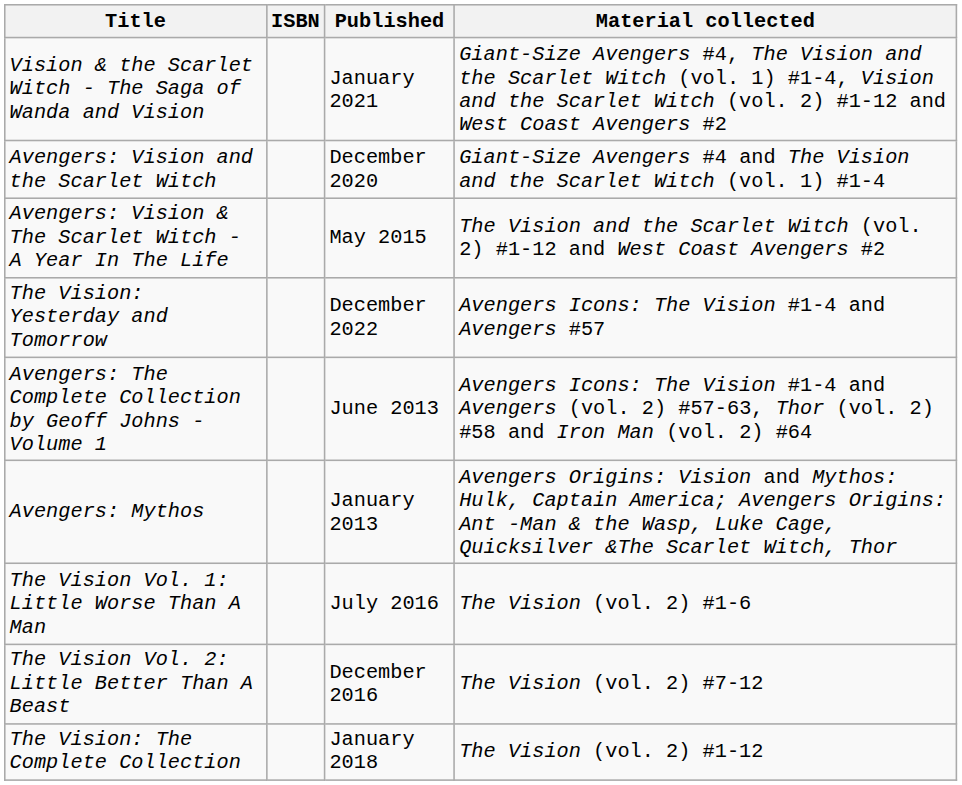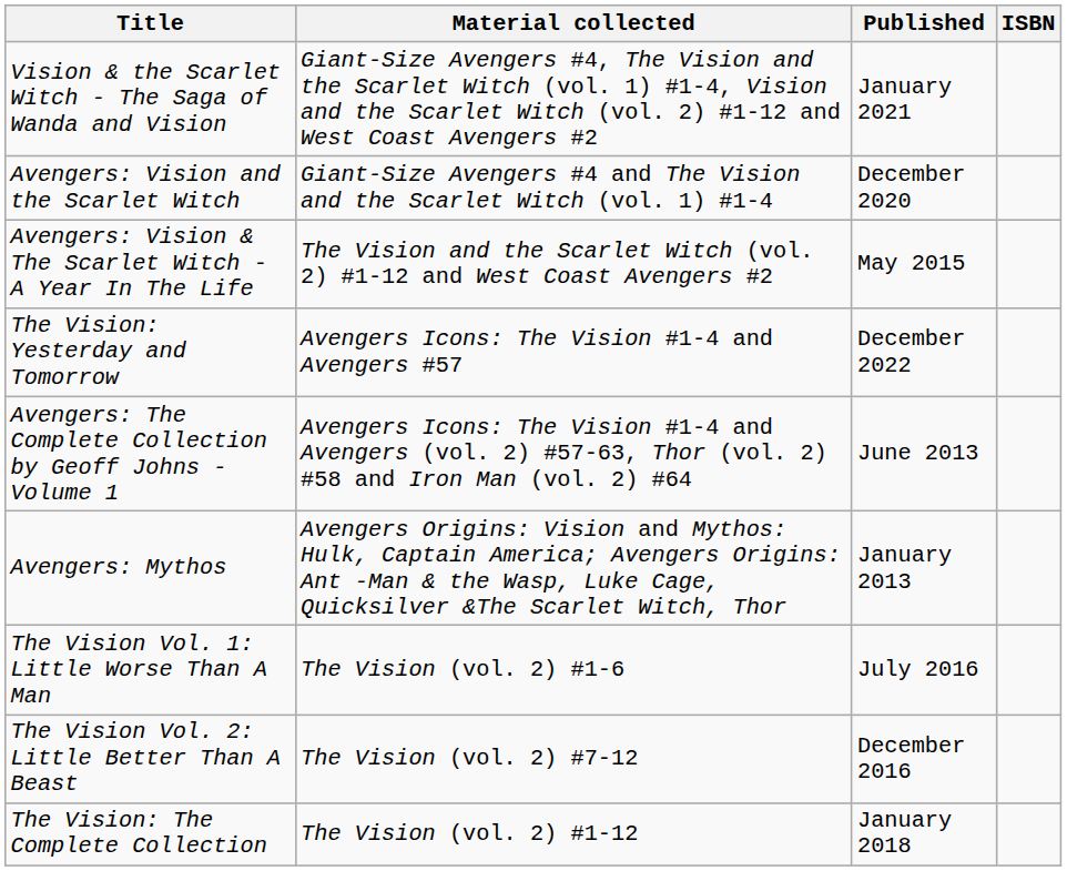 <table class="wikitable">
 <tr>
 <th>Title</th>
+<th>Material collected</th>
+<th>Published</th>
 <th>ISBN</th>
-<th>Published</th>
-<th>Material collected</th>
 </tr>
 <tr>
 <td><em>Vision & the Scarlet Witch - The Saga of Wanda and Vision</em></td>
+<td><em>Giant-Size Avengers</em> #4, <em>The Vision and the Scarlet Witch</em> (vol. 1) #1-4, <em>Vision and the Scarlet Witch</em> (vol. 2) #1-12 and <em>West Coast Avengers</em> #2</td>
+<td>January 2021</td>
 <td></td>
-<td>January 2021</td>
-<td><em>Giant-Size Avengers</em> #4, <em>The Vision and the Scarlet Witch</em> (vol. 1) #1-4, <em>Vision and the Scarlet Witch</em> (vol. 2) #1-12 and <em>West Coast Avengers</em> #2</td>
 </tr>
 <tr>
 <td><em>Avengers: Vision and the Scarlet Witch</em></td>
+<td><em>Giant-Size Avengers</em> #4 and <em>The Vision and the Scarlet Witch</em> (vol. 1) #1-4</td>
+<td>December 2020</td>
 <td></td>
-<td>December 2020</td>
-<td><em>Giant-Size Avengers</em> #4 and <em>The Vision and the Scarlet Witch</em> (vol. 1) #1-4</td>
 </tr>
 <tr>
 <td><em>Avengers: Vision & The Scarlet Witch - A Year In The Life</em></td>
+<td><em>The Vision and the Scarlet Witch</em> (vol. 2) #1-12 and <em>West Coast Avengers</em> #2</td>
+<td>May 2015</td>
 <td></td>
-<td>May 2015</td>
-<td><em>The Vision and the Scarlet Witch</em> (vol. 2) #1-12 and <em>West Coast Avengers</em> #2</td>
 </tr>
 <tr>
 <td><em>The Vision: Yesterday and Tomorrow</em></td>
+<td><em>Avengers Icons: The Vision</em> #1-4 and <em>Avengers</em> #57</td>
+<td>December 2022</td>
 <td></td>
-<td>December 2022</td>
-<td><em>Avengers Icons: The Vision</em> #1-4 and <em>Avengers</em> #57</td>
 </tr>
 <tr>
 <td><em>Avengers: The Complete Collection by Geoff Johns - Volume 1</em></td>
+<td><em>Avengers Icons: The Vision</em> #1-4 and <em>Avengers</em> (vol. 2) #57-63,  <em>Thor</em> (vol. 2) #58 and <em>Iron Man</em> (vol. 2) #64</td>
+<td>June 2013</td>
 <td></td>
-<td>June 2013</td>
-<td><em>Avengers Icons: The Vision</em> #1-4 and <em>Avengers</em> (vol. 2) #57-63,  <em>Thor</em> (vol. 2) #58 and <em>Iron Man</em> (vol. 2) #64</td>
 </tr>
 <tr>
 <td><em>Avengers: Mythos</em></td>
+<td><em>Avengers Origins: Vision</em> and <em>Mythos: Hulk, Captain America; Avengers Origins: Ant -Man & the Wasp, Luke Cage, Quicksilver &The Scarlet Witch, Thor</em></td>
+<td>January 2013</td>
 <td></td>
-<td>January 2013</td>
-<td><em>Avengers Origins: Vision</em> and <em>Mythos: Hulk, Captain America; Avengers Origins: Ant -Man & the Wasp, Luke Cage, Quicksilver &The Scarlet Witch, Thor</em></td>
 </tr>
 <tr>
 <td><em>The Vision Vol. 1: Little Worse Than A Man</em></td>
+<td><em>The Vision</em> (vol. 2) #1-6</td>
+<td>July 2016</td>
 <td></td>
-<td>July 2016</td>
-<td><em>The Vision</em> (vol. 2) #1-6</td>
 </tr>
 <tr>
 <td><em>The Vision Vol. 2: Little Better Than A Beast</em></td>
+<td><em>The Vision</em> (vol. 2) #7-12</td>
+<td>December 2016</td>
 <td></td>
-<td>December 2016</td>
-<td><em>The Vision</em> (vol. 2) #7-12</td>
 </tr>
 <tr>
 <td><em>The Vision: The Complete Collection</em></td>
+<td><em>The Vision</em> (vol. 2) #1-12</td>
+<td>January 2018</td>
 <td></td>
-<td>January 2018</td>
-<td><em>The Vision</em> (vol. 2) #1-12</td>
 </tr>
 </table>
